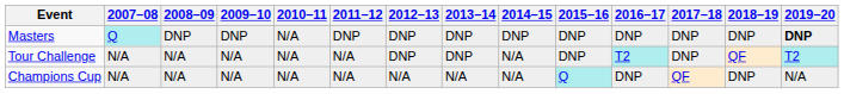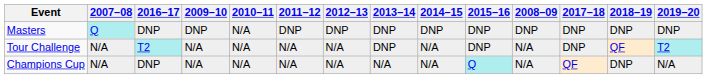 <table class="wikitable">
 <tr>
 <th>Event</th>
 <th><a href='#'>2007–08</a></th>
-<th><a href='#'>2008–09</a></th>
+<th><a href='#'>2016–17</a></th>
 <th><a href='#'>2009–10</a></th>
 <th><a href='#'>2010–11</a></th>
 <th><a href='#'>2011–12</a></th>
 <th><a href='#'>2012–13</a></th>
 <th><a href='#'>2013–14</a></th>
 <th><a href='#'>2014–15</a></th>
 <th><a href='#'>2015–16</a></th>
-<th><a href='#'>2016–17</a></th>
+<th><a href='#'>2008–09</a></th>
 <th><a href='#'>2017–18</a></th>
 <th><a href='#'>2018–19</a></th>
 <th><a href='#'>2019–20</a></th>
 </tr>
 <tr>
 <td><a href='#'>Masters</a></td>
 <td style="background:#afeeee;"><a href='#'>Q</a></td>
 <td style="background:#EFEFEF;">DNP</td>
 <td style="background:#EFEFEF;">DNP</td>
 <td style="background:#EFEFEF;">N/A</td>
 <td style="background:#EFEFEF;">DNP</td>
 <td style="background:#EFEFEF;">DNP</td>
 <td style="background:#EFEFEF;">DNP</td>
 <td style="background:#EFEFEF;">DNP</td>
 <td style="background:#EFEFEF;">DNP</td>
 <td style="background:#EFEFEF;">DNP</td>
 <td style="background:#EFEFEF;">DNP</td>
 <td style="background:#EFEFEF;">DNP</td>
-<td style="background:#EFEFEF;"><strong>DNP</strong></td>
+<td style="background:#EFEFEF;">DNP</td>
 </tr>
 <tr>
 <td><a href='#'>Tour Challenge</a></td>
 <td style="background:#EFEFEF;">N/A</td>
+<td style="background:#afeeee;"><a href='#'>T2</a></td>
 <td style="background:#EFEFEF;">N/A</td>
 <td style="background:#EFEFEF;">N/A</td>
 <td style="background:#EFEFEF;">N/A</td>
 <td style="background:#EFEFEF;">N/A</td>
 <td style="background:#EFEFEF;">DNP</td>
+<td style="background:#EFEFEF;">N/A</td>
 <td style="background:#EFEFEF;">DNP</td>
 <td style="background:#EFEFEF;">N/A</td>
-<td style="background:#EFEFEF;">DNP</td>
-<td style="background:#afeeee;"><a href='#'>T2</a></td>
 <td style="background:#EFEFEF;">DNP</td>
 <td style="background:#ffebcd;"><a href='#'>QF</a></td>
 <td style="background:#afeeee;"><a href='#'>T2</a></td>
 </tr>
 <tr>
 <td><a href='#'>Champions Cup</a></td>
 <td style="background:#EFEFEF;">N/A</td>
-<td style="background:#EFEFEF;">N/A</td>
+<td style="background:#EFEFEF;">DNP</td>
 <td style="background:#EFEFEF;">N/A</td>
 <td style="background:#EFEFEF;">N/A</td>
 <td style="background:#EFEFEF;">N/A</td>
 <td style="background:#EFEFEF;">N/A</td>
 <td style="background:#EFEFEF;">N/A</td>
 <td style="background:#EFEFEF;">N/A</td>
 <td style="background:#afeeee;"><a href='#'>Q</a></td>
-<td style="background:#EFEFEF;">DNP</td>
+<td style="background:#EFEFEF;">N/A</td>
 <td style="background:#ffebcd;"><a href='#'>QF</a></td>
 <td style="background:#EFEFEF;">DNP</td>
 <td style="background:#EFEFEF;">N/A</td>
 </tr>
 </table>
